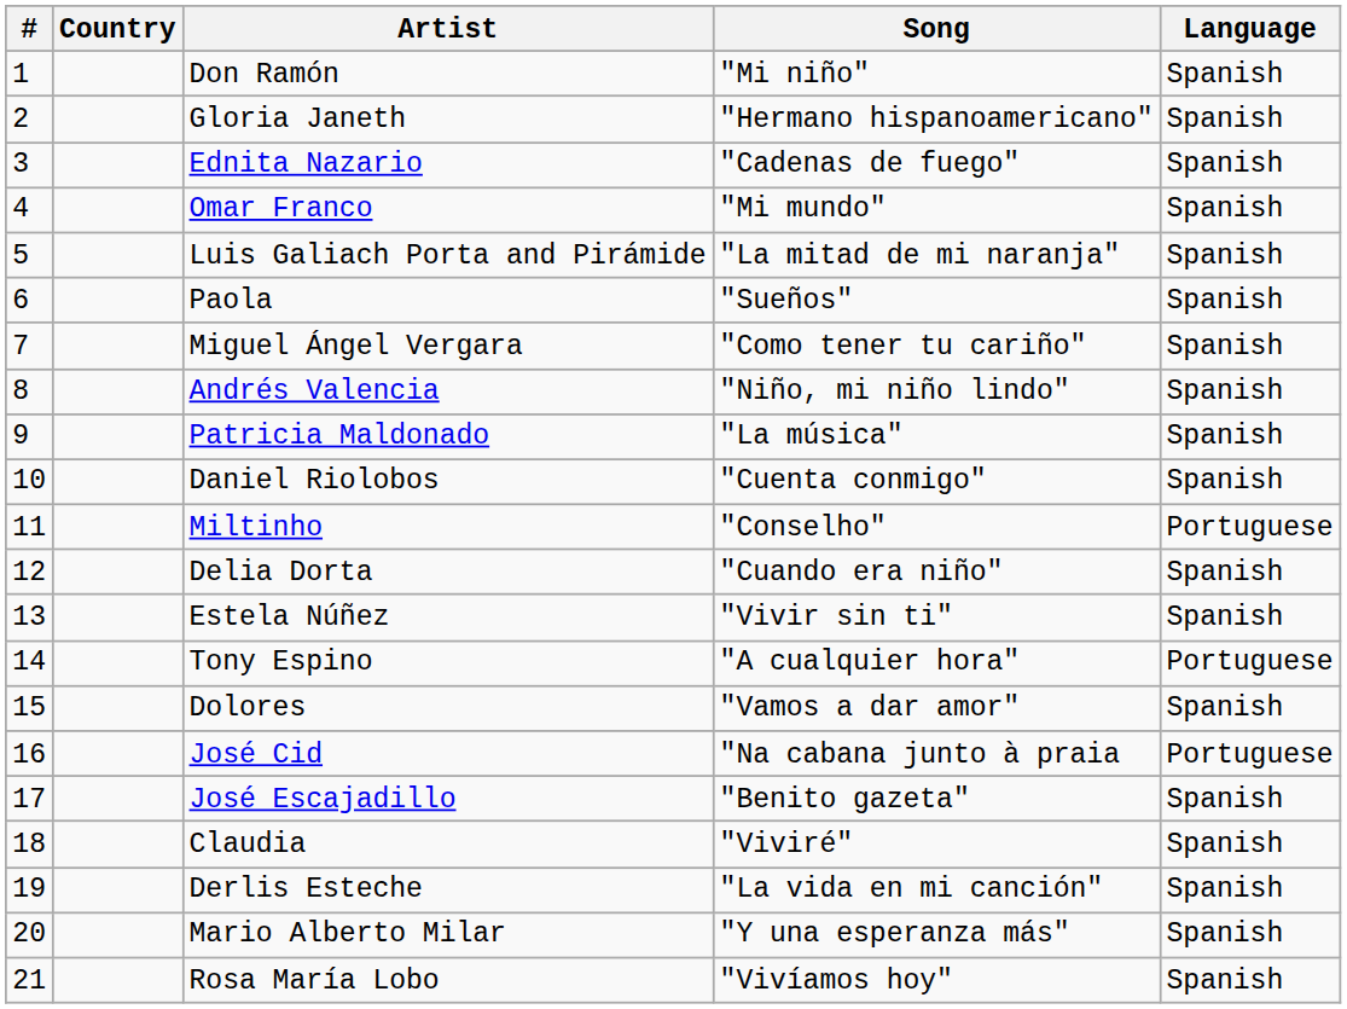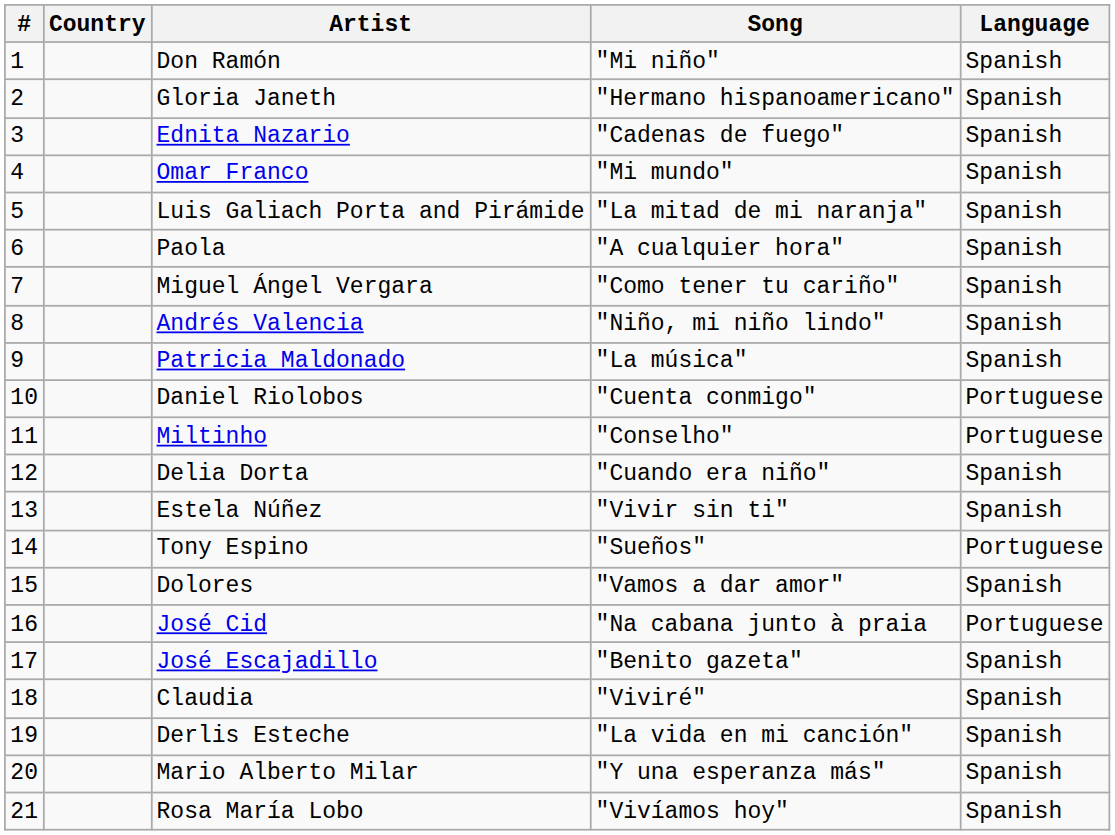 <table class="wikitable">
 <tr>
 <th>#</th>
 <th>Country</th>
 <th>Artist</th>
 <th>Song</th>
 <th>Language</th>
 </tr>
 <tr>
 <td>1</td>
 <td></td>
 <td>Don Ramón</td>
 <td>"Mi niño"</td>
 <td>Spanish</td>
 </tr>
 <tr>
 <td>2</td>
 <td></td>
 <td>Gloria Janeth</td>
 <td>"Hermano hispanoamericano"</td>
 <td>Spanish</td>
 </tr>
 <tr>
 <td>3</td>
 <td></td>
 <td><a href='#'>Ednita Nazario</a></td>
 <td>"Cadenas de fuego"</td>
 <td>Spanish</td>
 </tr>
 <tr>
 <td>4</td>
 <td></td>
 <td><a href='#'>Omar Franco</a></td>
 <td>"Mi mundo"</td>
 <td>Spanish</td>
 </tr>
 <tr>
 <td>5</td>
 <td></td>
 <td>Luis Galiach Porta and Pirámide</td>
 <td>"La mitad de mi naranja"</td>
 <td>Spanish</td>
 </tr>
 <tr>
 <td>6</td>
 <td></td>
 <td>Paola</td>
-<td>"Sueños"</td>
+<td>"A cualquier hora"</td>
 <td>Spanish</td>
 </tr>
 <tr>
 <td>7</td>
 <td></td>
 <td>Miguel Ángel Vergara</td>
 <td>"Como tener tu cariño"</td>
 <td>Spanish</td>
 </tr>
 <tr>
 <td>8</td>
 <td></td>
 <td><a href='#'>Andrés Valencia</a></td>
 <td>"Niño, mi niño lindo"</td>
 <td>Spanish</td>
 </tr>
 <tr>
 <td>9</td>
 <td></td>
 <td><a href='#'>Patricia Maldonado</a></td>
 <td>"La música"</td>
 <td>Spanish</td>
 </tr>
 <tr>
 <td>10</td>
 <td></td>
 <td>Daniel Riolobos</td>
 <td>"Cuenta conmigo"</td>
-<td>Spanish</td>
+<td>Portuguese</td>
 </tr>
 <tr>
 <td>11</td>
 <td></td>
 <td><a href='#'>Miltinho</a></td>
 <td>"Conselho"</td>
 <td>Portuguese</td>
 </tr>
 <tr>
 <td>12</td>
 <td></td>
 <td>Delia Dorta</td>
 <td>"Cuando era niño"</td>
 <td>Spanish</td>
 </tr>
 <tr>
 <td>13</td>
 <td></td>
 <td>Estela Núñez</td>
 <td>"Vivir sin ti"</td>
 <td>Spanish</td>
 </tr>
 <tr>
 <td>14</td>
 <td></td>
 <td>Tony Espino</td>
-<td>"A cualquier hora"</td>
+<td>"Sueños"</td>
 <td>Portuguese</td>
 </tr>
 <tr>
 <td>15</td>
 <td></td>
 <td>Dolores</td>
 <td>"Vamos a dar amor"</td>
 <td>Spanish</td>
 </tr>
 <tr>
 <td>16</td>
 <td></td>
 <td><a href='#'>José Cid</a></td>
 <td>"Na cabana junto à praia</td>
 <td>Portuguese</td>
 </tr>
 <tr>
 <td>17</td>
 <td></td>
 <td><a href='#'>José Escajadillo</a></td>
 <td>"Benito gazeta"</td>
 <td>Spanish</td>
 </tr>
 <tr>
 <td>18</td>
 <td></td>
 <td>Claudia</td>
 <td>"Viviré"</td>
 <td>Spanish</td>
 </tr>
 <tr>
 <td>19</td>
 <td></td>
 <td>Derlis Esteche</td>
 <td>"La vida en mi canción"</td>
 <td>Spanish</td>
 </tr>
 <tr>
 <td>20</td>
 <td></td>
 <td>Mario Alberto Milar</td>
 <td>"Y una esperanza más"</td>
 <td>Spanish</td>
 </tr>
 <tr>
 <td>21</td>
 <td></td>
 <td>Rosa María Lobo</td>
 <td>"Vivíamos hoy"</td>
 <td>Spanish</td>
 </tr>
 </table>
